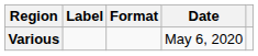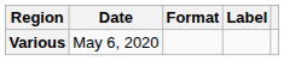 <table class="wikitable plainrowheaders">
 <tr>
 <th>Region</th>
+<th>Date</th>
+<th>Format</th>
 <th>Label</th>
-<th>Format</th>
-<th>Date</th>
 <th></th>
 </tr>
 <tr>
 <th scope="row">Various</th>
+<td>May 6, 2020</td>
 <td></td>
 <td></td>
-<td>May 6, 2020</td>
 <td></td>
 </tr>
 </table>
